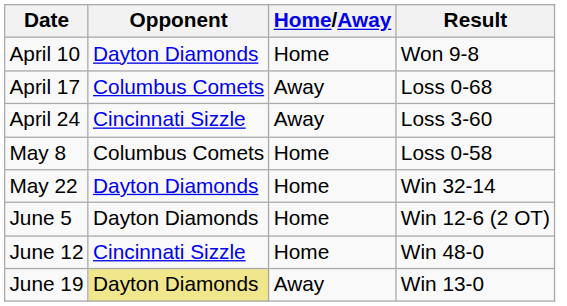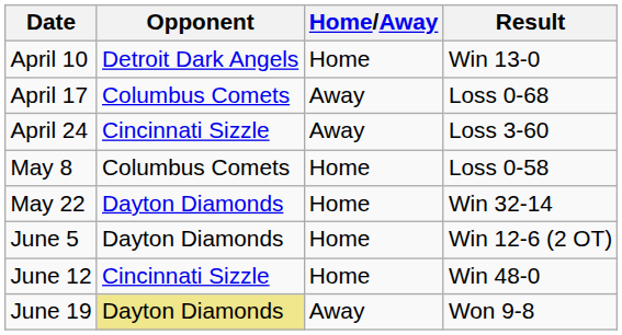 <table class="wikitable">
 <tr>
 <th>Date</th>
 <th>Opponent</th>
 <th><a href='#'>Home</a>/<a href='#'>Away</a></th>
 <th>Result</th>
 </tr>
 <tr>
 <td>April 10</td>
-<td><a href='#'>Dayton Diamonds</a></td>
+<td><a href='#'>Detroit Dark Angels</a></td>
 <td>Home</td>
-<td>Won 9-8</td>
+<td>Win 13-0</td>
 </tr>
 <tr>
 <td>April 17</td>
 <td><a href='#'>Columbus Comets</a></td>
 <td>Away</td>
 <td>Loss 0-68</td>
 </tr>
 <tr>
 <td>April 24</td>
 <td><a href='#'>Cincinnati Sizzle</a></td>
 <td>Away</td>
 <td>Loss 3-60</td>
 </tr>
 <tr>
 <td>May 8</td>
 <td>Columbus Comets</td>
 <td>Home</td>
 <td>Loss 0-58</td>
 </tr>
 <tr>
 <td>May 22</td>
 <td><a href='#'>Dayton Diamonds</a></td>
 <td>Home</td>
 <td>Win 32-14</td>
 </tr>
 <tr>
 <td>June 5</td>
 <td>Dayton Diamonds</td>
 <td>Home</td>
 <td>Win 12-6   (2 OT)</td>
 </tr>
 <tr>
 <td>June 12</td>
 <td><a href='#'>Cincinnati Sizzle</a></td>
 <td>Home</td>
 <td>Win 48-0</td>
 </tr>
 <tr>
 <td>June 19</td>
 <td style="background: khaki;">Dayton Diamonds</td>
 <td>Away</td>
-<td>Win 13-0</td>
+<td>Won 9-8</td>
 </tr>
 </table>
